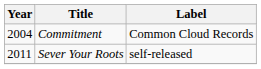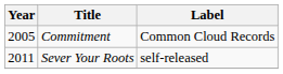 <table class="wikitable">
 <tr>
 <th>Year</th>
 <th>Title</th>
 <th>Label</th>
 </tr>
 <tr>
-<td>2004</td>
+<td>2005</td>
 <td><em>Commitment</em></td>
 <td>Common Cloud Records</td>
 </tr>
 <tr>
 <td>2011</td>
 <td><em>Sever Your Roots</em></td>
 <td>self-released</td>
 </tr>
 <tr>
 </tr>
 </table>
